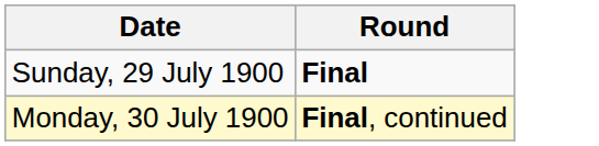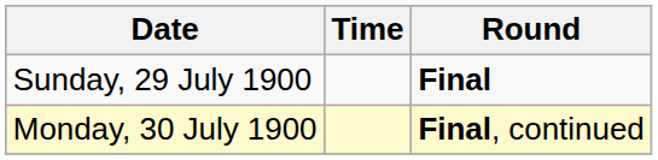 <table class="wikitable">
 <tr>
 <th>Date</th>
+<th>Time</th>
 <th>Round</th>
 </tr>
 <tr>
 <td>Sunday, 29 July 1900</td>
+<td></td>
 <td><strong>Final</strong></td>
 </tr>
 <tr style=background:lemonchiffon>
 <td>Monday, 30 July 1900</td>
+<td></td>
 <td><strong>Final</strong>, continued</td>
 </tr>
 </table>
